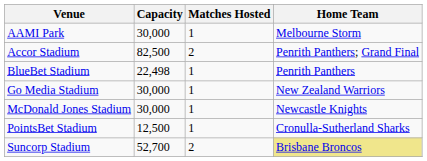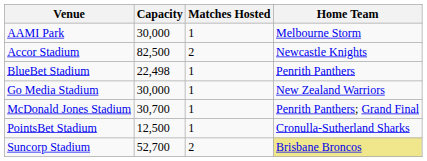 <table class="wikitable">
 <tr>
 <th>Venue</th>
 <th>Capacity</th>
 <th>Matches Hosted</th>
 <th>Home Team</th>
 </tr>
 <tr>
 <td><a href='#'>AAMI Park</a></td>
 <td>30,000</td>
 <td>1</td>
 <td> <a href='#'>Melbourne Storm</a></td>
 </tr>
 <tr>
 <td><a href='#'>Accor Stadium</a></td>
 <td>82,500</td>
 <td>2</td>
-<td> <a href='#'>Penrith Panthers</a>; <a href='#'>Grand Final</a></td>
+<td> <a href='#'>Newcastle Knights</a></td>
 </tr>
 <tr>
 <td><a href='#'>BlueBet Stadium</a></td>
 <td>22,498</td>
 <td>1</td>
 <td> <a href='#'>Penrith Panthers</a></td>
 </tr>
 <tr>
 <td><a href='#'>Go Media Stadium</a></td>
 <td>30,000</td>
 <td>1</td>
 <td> <a href='#'>New Zealand Warriors</a></td>
 </tr>
 <tr>
 <td><a href='#'>McDonald Jones Stadium</a></td>
-<td>30,000</td>
+<td>30,700</td>
 <td>1</td>
-<td> <a href='#'>Newcastle Knights</a></td>
+<td> <a href='#'>Penrith Panthers</a>; <a href='#'>Grand Final</a></td>
 </tr>
 <tr>
 <td><a href='#'>PointsBet Stadium</a></td>
 <td>12,500</td>
 <td>1</td>
 <td> <a href='#'>Cronulla-Sutherland Sharks</a></td>
 </tr>
 <tr>
 <td><a href='#'>Suncorp Stadium</a></td>
 <td>52,700</td>
 <td>2</td>
 <td style="background: khaki;"> <a href='#'>Brisbane Broncos</a></td>
 </tr>
 </table>
